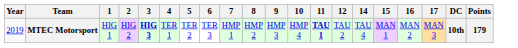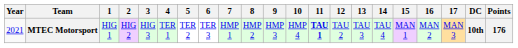 <table class="wikitable" style="text-align:center; font-size:85%">
 <tr>
 <th>Year</th>
 <th>Team</th>
 <th>1</th>
 <th>2</th>
 <th>3</th>
 <th>4</th>
 <th>5</th>
 <th>6</th>
 <th>7</th>
 <th>8</th>
 <th>9</th>
 <th>10</th>
 <th>11</th>
 <th>12</th>
+<th>13</th>
 <th>14</th>
 <th>15</th>
 <th>16</th>
 <th>17</th>
 <th>DC</th>
 <th>Points</th>
 </tr>
 <tr>
-<td><a href='#'>2019</a></td>
+<td><a href='#'>2021</a></td>
 <th nowrap>MTEC Motorsport</th>
 <td style="background:#DFFFDF;"><a href='#'>HIG<br>1</a><br></td>
 <td style="background:#EFCFFF;"><a href='#'>HIG<br>2</a><br></td>
-<td style="background:#DFFFDF;"><strong><a href='#'>HIG<br>3</a><br></strong></td>
+<td style="background:#DFFFDF;"><a href='#'>HIG<br>3</a><br></td>
 <td style="background:#DFFFDF;"><a href='#'>TER<br>1</a><br></td>
 <td style="background:#FFFFFF;"><a href='#'>TER<br>2</a><br></td>
 <td style="background:#FFFFFF;"><a href='#'>TER<br>3</a><br></td>
 <td style="background:#DFFFDF;"><a href='#'>HMP<br>1</a><br></td>
 <td style="background:#DFFFDF;"><a href='#'>HMP<br>2</a><br></td>
 <td style="background:#DFFFDF;"><a href='#'>HMP<br>3</a><br></td>
 <td style="background:#DFFFDF;"><a href='#'>HMP<br>4</a><br></td>
 <td style="background:#DFFFDF;"><strong><a href='#'>TAU<br>1</a><br></strong></td>
 <td style="background:#DFFFDF;"><a href='#'>TAU<br>2</a><br></td>
+<td style="background:#DFFFDF;"><a href='#'>TAU<br>3</a><br></td>
 <td style="background:#DFFFDF;"><a href='#'>TAU<br>4</a><br></td>
 <td style="background:#EFCFFF;"><a href='#'>MAN<br>1</a><br></td>
 <td style="background:#DFFFDF;"><a href='#'>MAN<br>2</a><br></td>
 <td style="background:#FFDF9F;"><a href='#'>MAN<br>3</a><br></td>
 <th>10th</th>
-<th>179</th>
+<th>176</th>
 </tr>
 </table>
